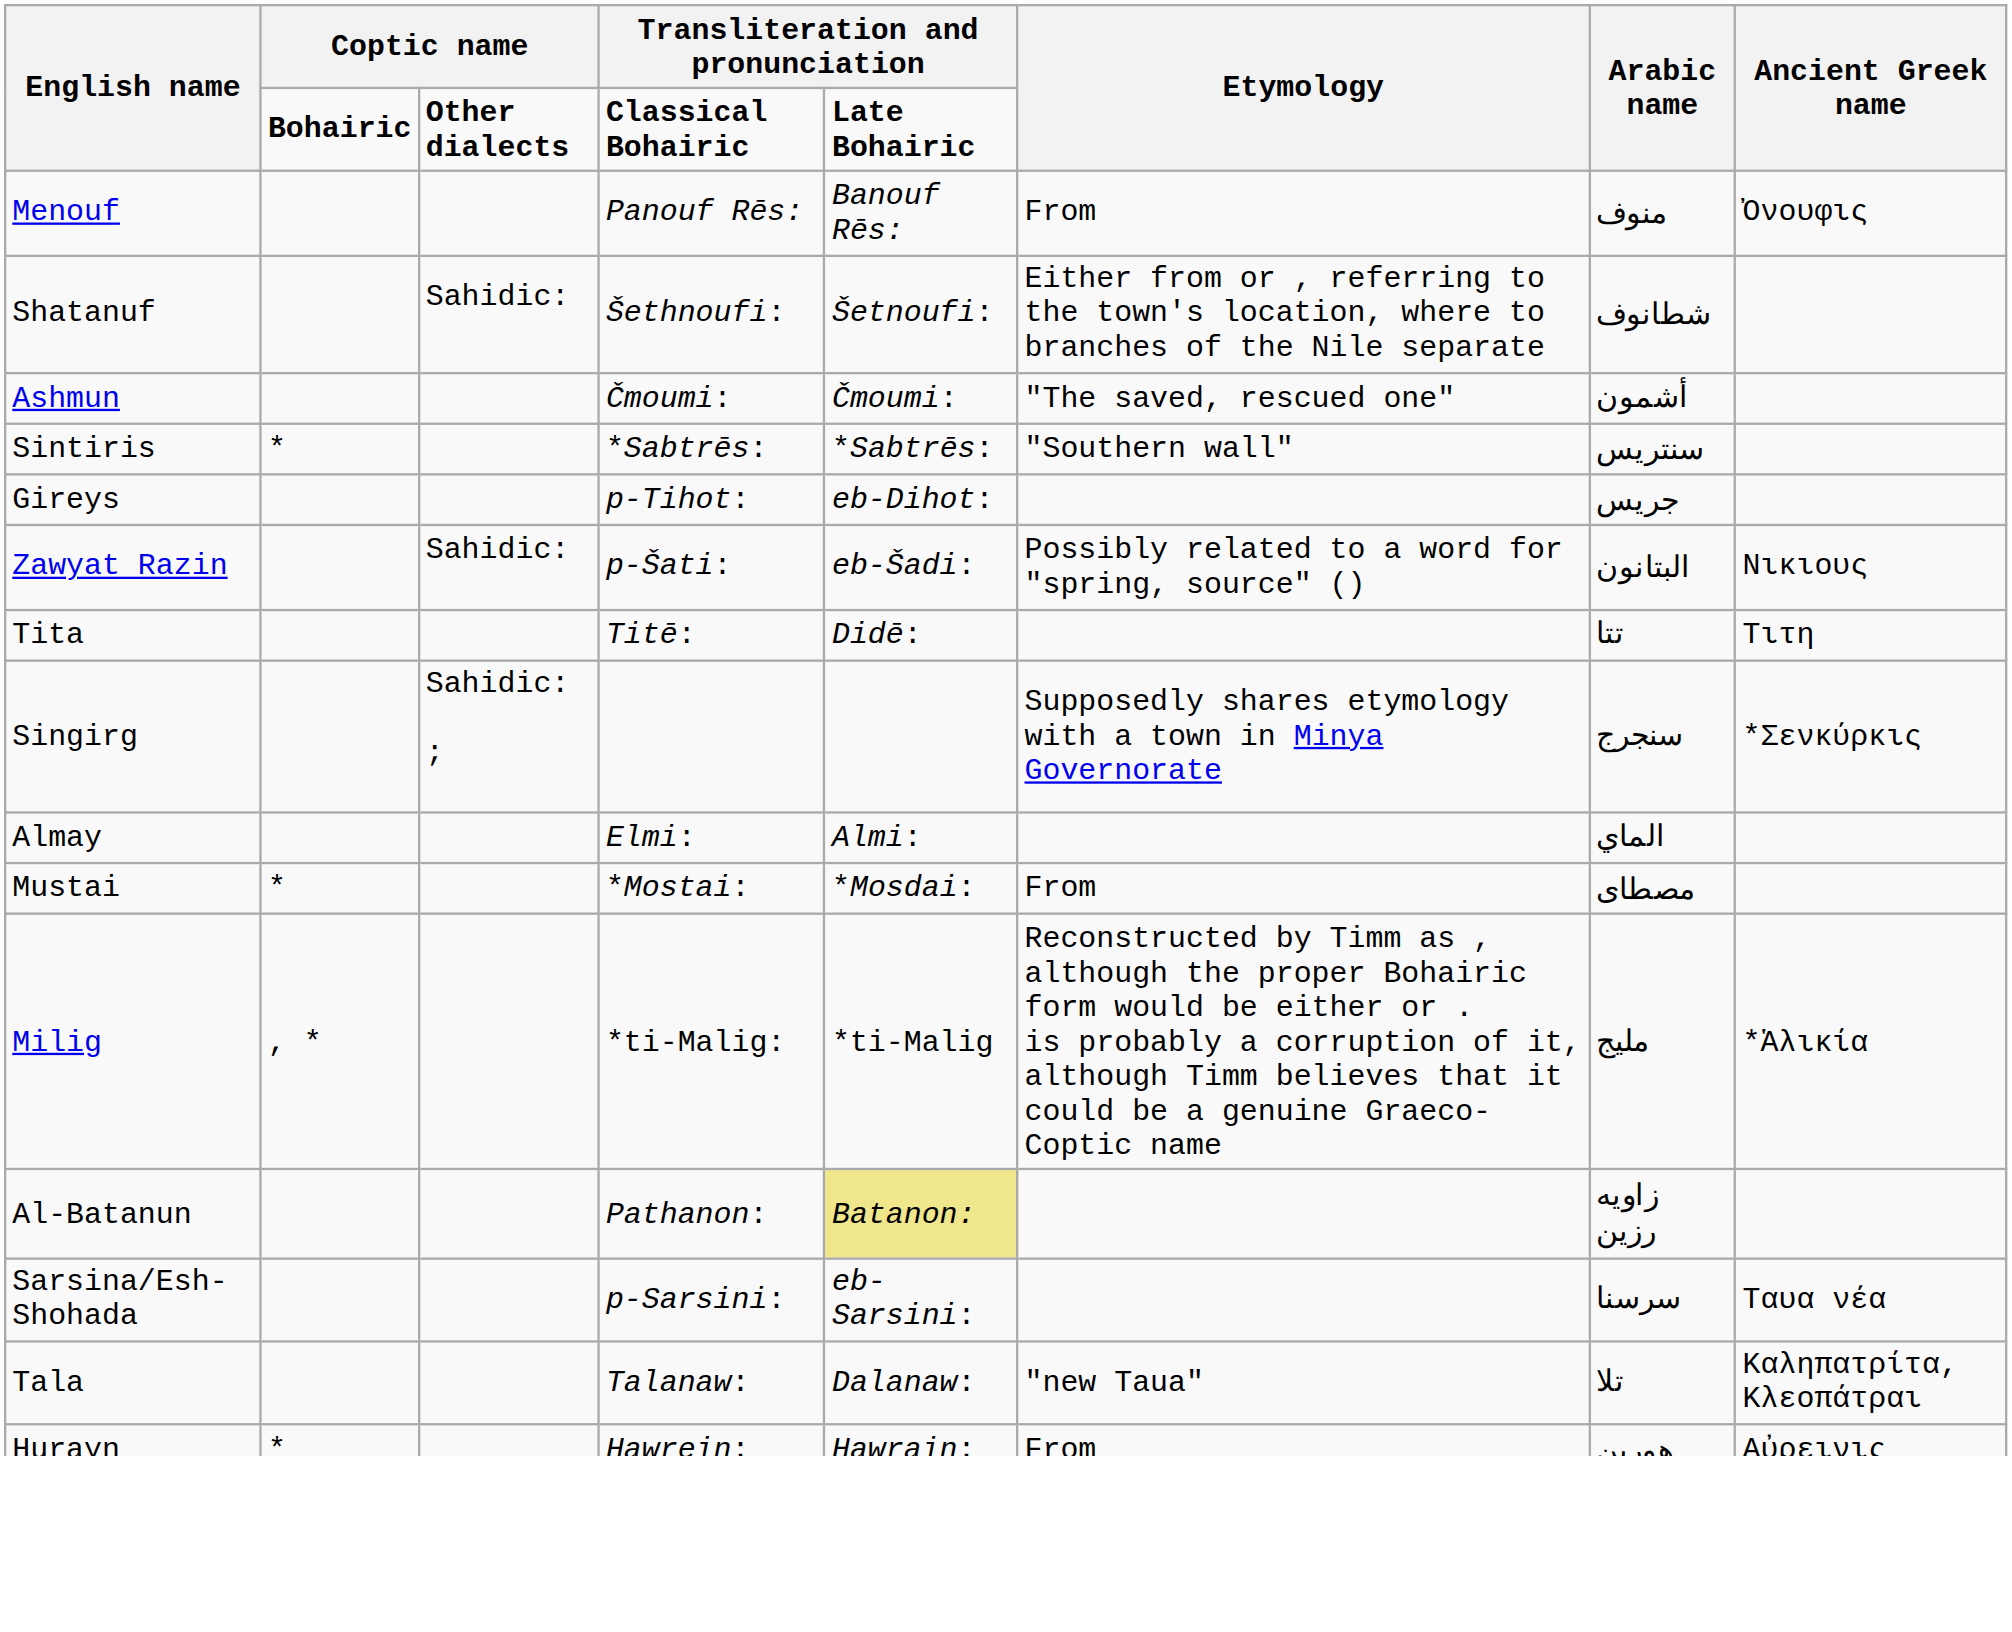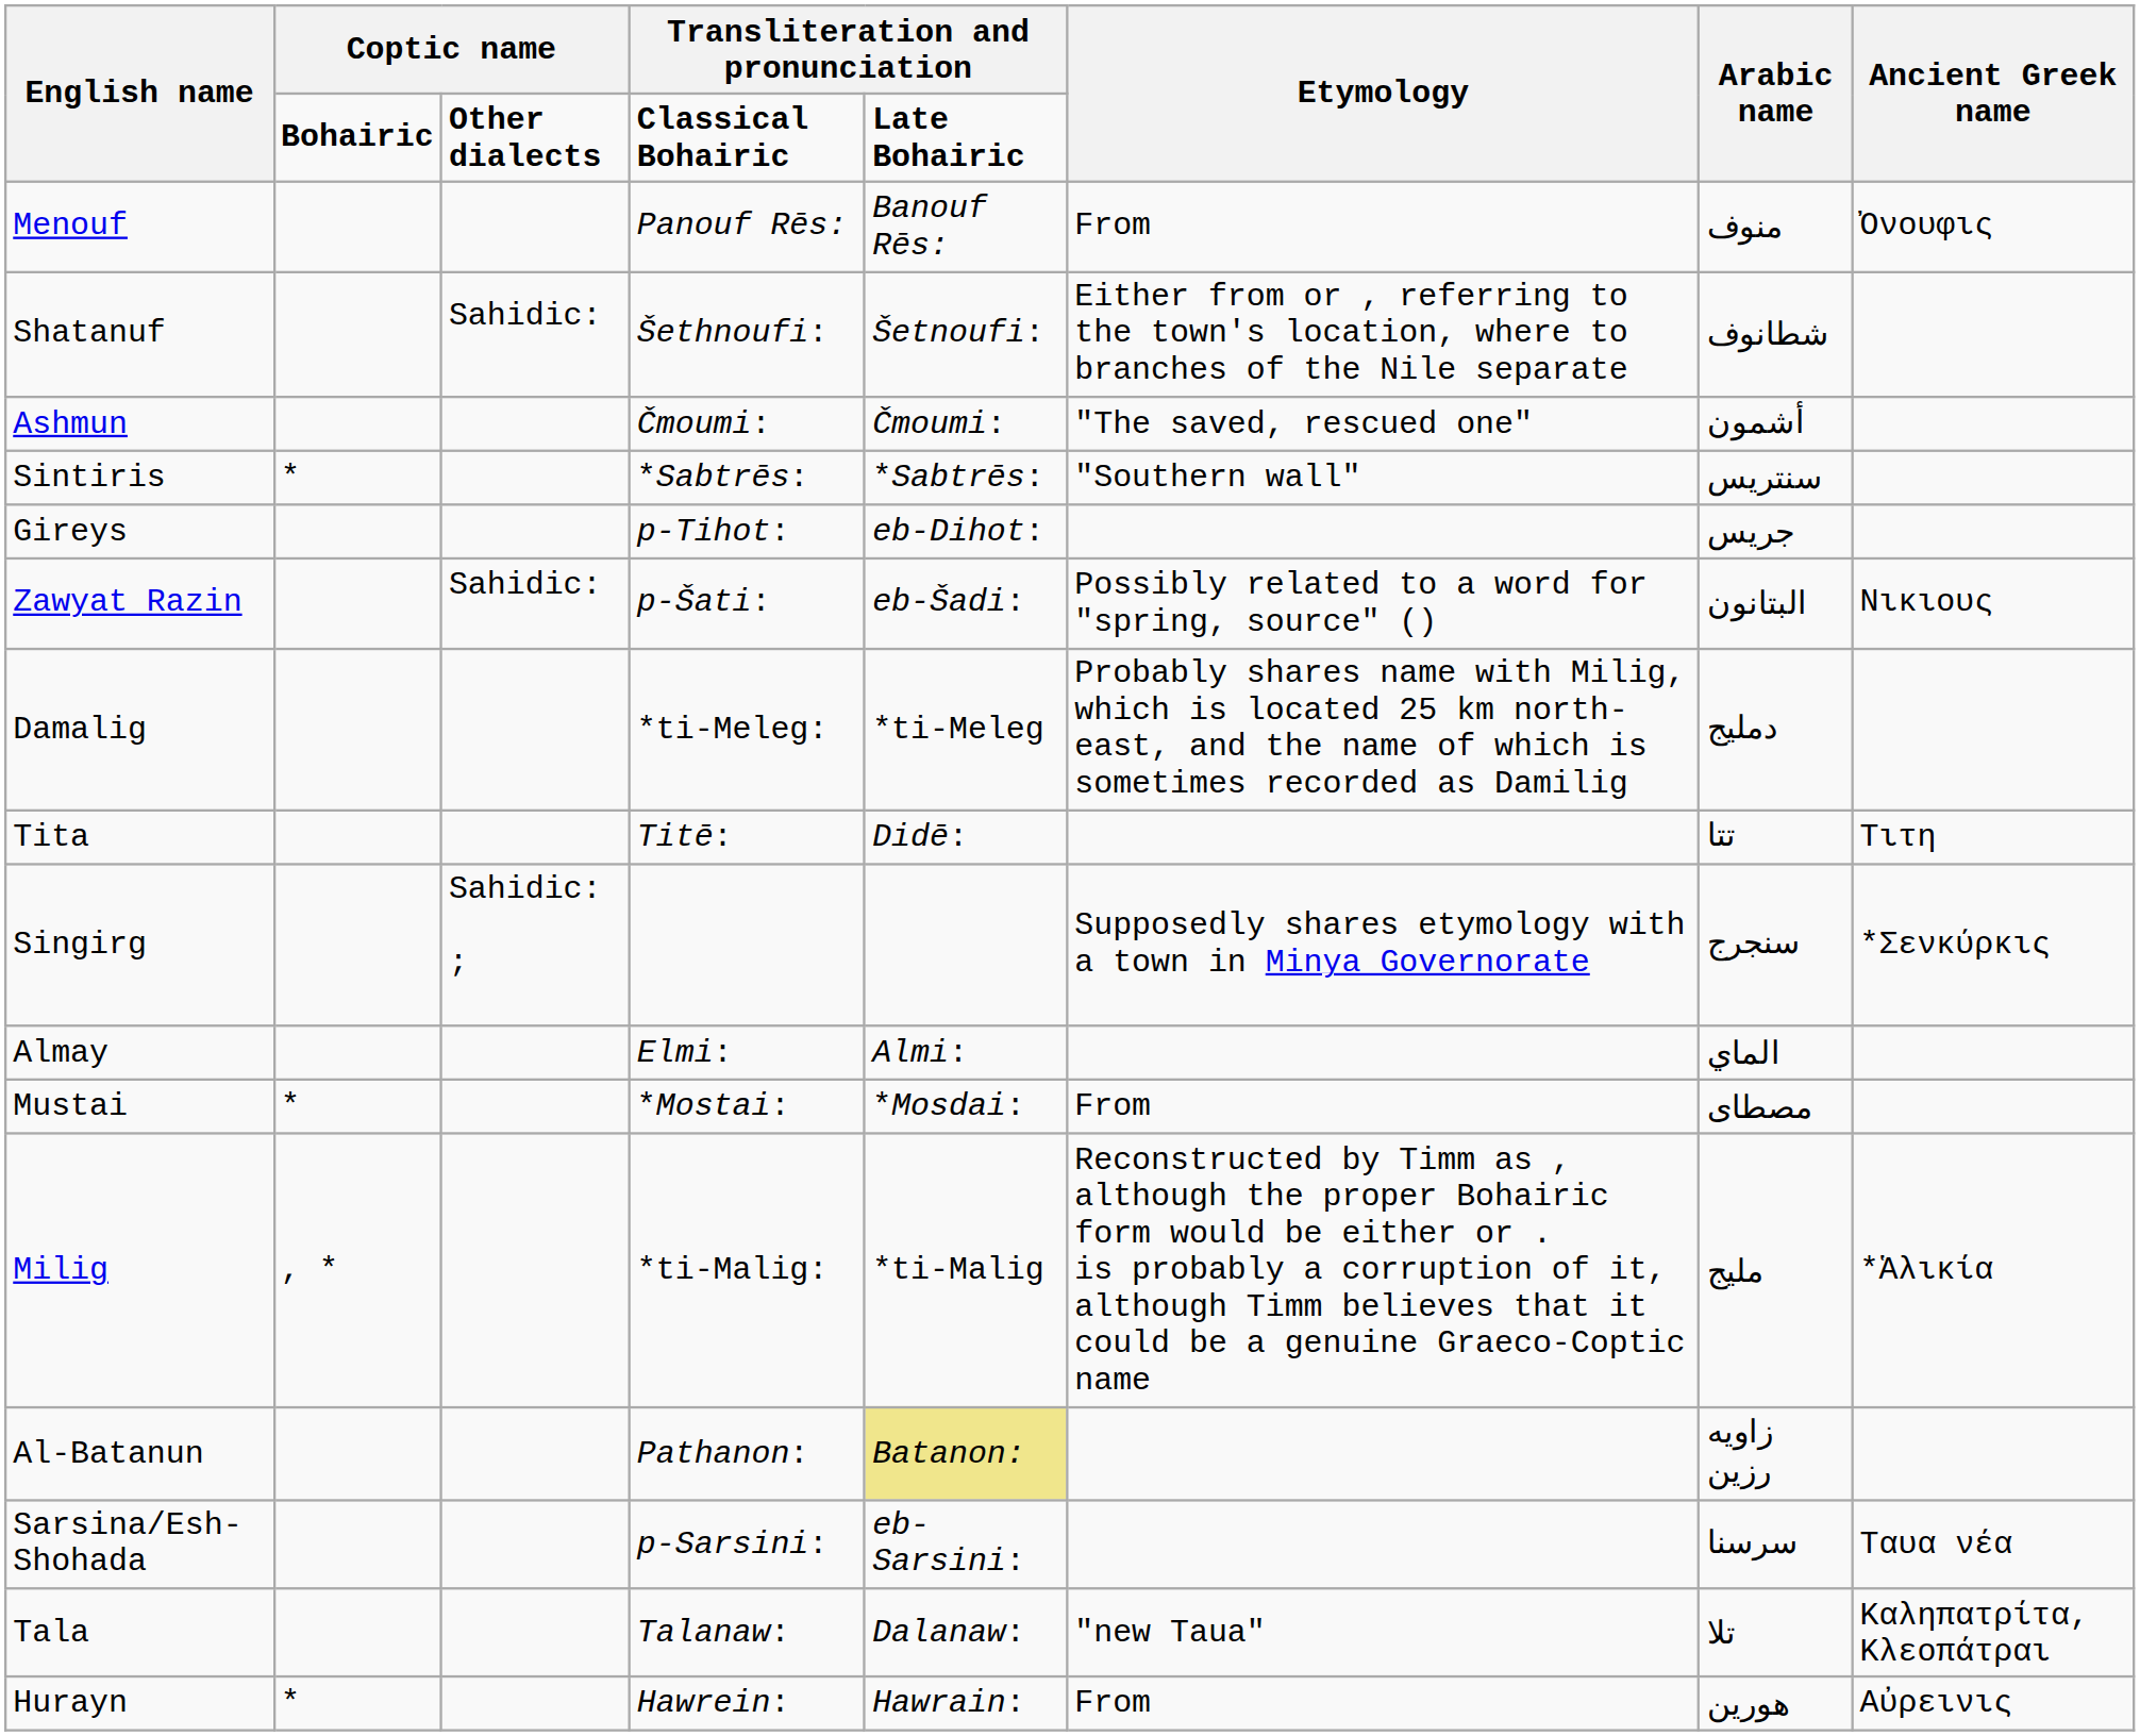 <table class="wikitable">
 <tr>
 <th rowspan="2">English name</th>
 <th colspan="2">Coptic name</th>
 <th colspan="2">Transliteration and  pronunciation</th>
 <th rowspan="2">Etymology</th>
 <th rowspan="2">Arabic name</th>
 <th rowspan="2">Ancient Greek name</th>
 </tr>
 <tr>
 <td><strong>Bohairic</strong></td>
 <td><strong>Other dialects</strong></td>
 <td><strong>Classical Bohairic</strong></td>
 <td><strong>Late Bohairic</strong></td>
 </tr>
 <tr>
 <td><a href='#'>Menouf</a></td>
 <td></td>
 <td></td>
 <td><em>Panouf Rēs:</em></td>
 <td><em>Banouf Rēs:</em></td>
 <td>From </td>
 <td>منوف</td>
 <td>Ὀνουφις</td>
 </tr>
 <tr>
 <td>Shatanuf</td>
 <td></td>
 <td>Sahidic:<br><br></td>
 <td><em>Šethnoufi</em>:<br></td>
 <td><em>Šetnoufi</em>:<br></td>
 <td>Either from  or , referring to the town's location, where to branches of the Nile separate</td>
 <td>شطانوف</td>
 <td></td>
 </tr>
 <tr>
 <td><a href='#'>Ashmun</a></td>
 <td></td>
 <td></td>
 <td><em>Čmoumi</em>:<br></td>
 <td><em>Čmoumi</em>:<br></td>
 <td>"The saved, rescued one"</td>
 <td>أشمون</td>
 <td></td>
 </tr>
 <tr>
 <td>Sintiris</td>
 <td>*</td>
 <td></td>
 <td>*<em>Sabtrēs</em>:<br></td>
 <td>*<em>Sabtrēs</em>:<br></td>
 <td>"Southern wall"</td>
 <td>سنتريس</td>
 <td></td>
 </tr>
 <tr>
 <td>Gireys</td>
 <td></td>
 <td></td>
 <td><em>p-Tihot</em>:<br></td>
 <td><em>eb-Dihot</em>:<br></td>
 <td></td>
 <td>جريس</td>
 <td></td>
 </tr>
 <tr>
 <td><a href='#'>Zawyat Razin</a></td>
 <td></td>
 <td>Sahidic:<br><br></td>
 <td><em>p-Šati</em>:<br></td>
 <td><em>eb-Šadi</em>:<br></td>
 <td>Possibly related to a word for "spring, source" ()</td>
 <td>البتانون</td>
 <td>Νικιους</td>
+</tr>
+<tr>
+<td>Damalig</td>
+<td></td>
+<td></td>
+<td>*ti-Meleg:<br></td>
+<td>*ti-Meleg<br></td>
+<td>Probably shares name with Milig, which is located 25 km north-east, and the name of which is sometimes recorded as Damilig</td>
+<td>دمليج</td>
+<td></td>
 </tr>
 <tr>
 <td>Tita</td>
 <td></td>
 <td></td>
 <td><em>Titē</em>:<br></td>
 <td><em>Didē</em>:<br></td>
 <td></td>
 <td>تتا</td>
 <td>Τιτη</td>
 </tr>
 <tr>
 <td>Singirg</td>
 <td></td>
 <td>Sahidic:<br><br>;<br><br></td>
 <td></td>
 <td></td>
 <td>Supposedly shares etymology with a town in <a href='#'>Minya Governorate</a></td>
 <td>سنجرج</td>
 <td>*Σενκύρκις</td>
 </tr>
 <tr>
 <td>Almay</td>
 <td></td>
 <td></td>
 <td><em>Elmi</em>:<br></td>
 <td><em>Almi</em>:<br></td>
 <td></td>
 <td>الماي</td>
 <td></td>
 </tr>
 <tr>
 <td>Mustai</td>
 <td>*</td>
 <td></td>
 <td>*<em>Mostai</em>:<br></td>
 <td>*<em>Mosdai</em>:<br></td>
 <td>From </td>
 <td>مصطاى</td>
 <td></td>
 </tr>
 <tr>
 <td><a href='#'>Milig</a></td>
 <td>, *</td>
 <td></td>
 <td>*ti-Malig:<br></td>
 <td>*ti-Malig<br></td>
 <td>Reconstructed by Timm as , although the proper Bohairic form would be either  or .<br> is probably a corruption of it, although Timm believes that it could be a genuine Graeco-Coptic name</td>
 <td>مليج</td>
 <td>*Ἁλικία</td>
 </tr>
 <tr>
 <td>Al-Batanun</td>
 <td></td>
 <td></td>
 <td><em>Pathanon</em>:<br></td>
 <td style="background: khaki;"><em>Batanon:</em></td>
 <td></td>
 <td>زاويه رزين</td>
 <td></td>
 </tr>
 <tr>
 <td>Sarsina/Esh-Shohada</td>
 <td></td>
 <td></td>
 <td><em>p-Sarsini</em>:<br></td>
 <td><em>eb-Sarsini</em>:<br></td>
 <td></td>
 <td>سرسنا</td>
 <td>Ταυα νέα</td>
 </tr>
 <tr>
 <td>Tala</td>
 <td></td>
 <td></td>
 <td><em>Talanaw</em>:<br></td>
 <td><em>Dalanaw</em>:<br></td>
 <td>"new Taua"</td>
 <td>تلا</td>
 <td>Καληπατρίτα, Κλεοπάτραι</td>
 </tr>
 <tr>
 <td>Hurayn</td>
 <td>*</td>
 <td></td>
 <td><em>Hawrein</em>:<br></td>
 <td><em>Hawrain</em>:<br></td>
 <td>From </td>
 <td>هورين</td>
 <td>Αὐρεινις</td>
 </tr>
 </table>
